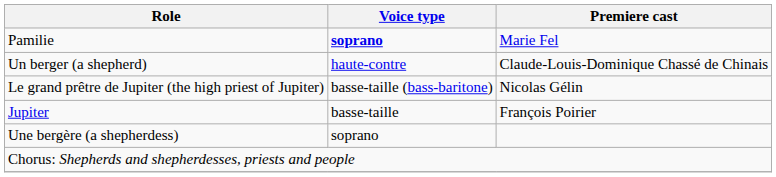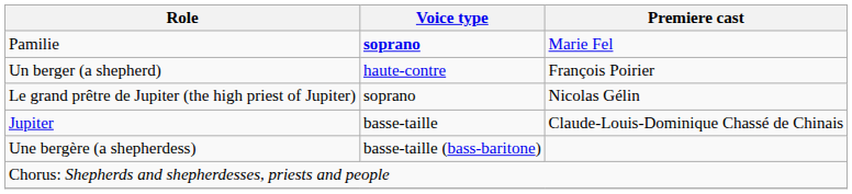 <table class="wikitable">
 <tr>
 <th>Role</th>
 <th><a href='#'>Voice type</a></th>
 <th>Premiere cast</th>
 </tr>
 <tr>
 <td>Pamilie</td>
 <td><strong><a href='#'>soprano</a></strong></td>
 <td><a href='#'>Marie Fel</a></td>
 </tr>
 <tr>
 <td>Un berger (a shepherd)</td>
 <td><a href='#'>haute-contre</a></td>
-<td>Claude-Louis-Dominique Chassé de Chinais</td>
+<td>François Poirier</td>
 </tr>
 <tr>
 <td>Le grand prêtre de Jupiter (the high priest of Jupiter)</td>
-<td>basse-taille (<a href='#'>bass-baritone</a>)</td>
+<td>soprano</td>
 <td>Nicolas Gélin</td>
 </tr>
 <tr>
 <td><a href='#'>Jupiter</a></td>
 <td>basse-taille</td>
-<td>François Poirier</td>
+<td>Claude-Louis-Dominique Chassé de Chinais</td>
 </tr>
 <tr>
 <td>Une bergère (a shepherdess)</td>
-<td>soprano</td>
+<td>basse-taille (<a href='#'>bass-baritone</a>)</td>
 <td></td>
 </tr>
 <tr>
 <td colspan="3">Chorus: <em>Shepherds and shepherdesses, priests and people</em></td>
 </tr>
 <tr>
 </tr>
 </table>
